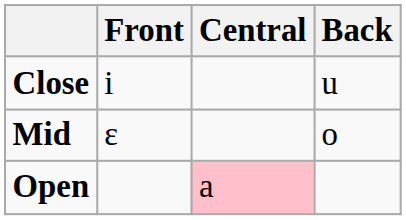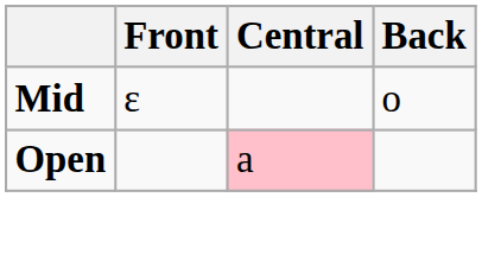 <table class="wikitable">
 <tr>
 <th></th>
 <th>Front</th>
 <th>Central</th>
 <th>Back</th>
-</tr>
-<tr>
-<td><strong>Close</strong></td>
-<td>i</td>
-<td></td>
-<td>u</td>
 </tr>
 <tr>
 <td><strong>Mid</strong></td>
 <td>ɛ</td>
 <td></td>
 <td>o</td>
 </tr>
 <tr>
 <td><strong>Open</strong></td>
 <td></td>
 <td style="background: pink;">a</td>
 <td></td>
 </tr>
 </table>
